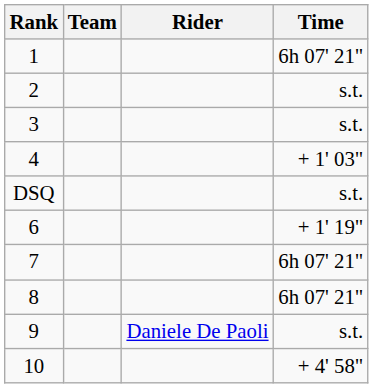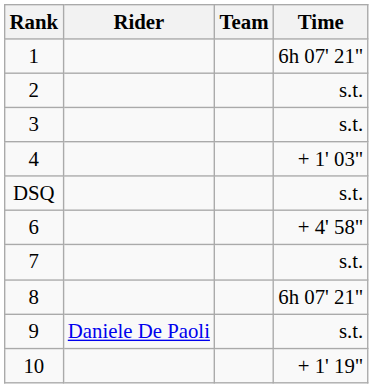 <table class="wikitable" style="font-size:95%;">
 <tr>
 <th>Rank</th>
+<th>Rider</th>
 <th>Team</th>
-<th>Rider</th>
 <th>Time</th>
 </tr>
 <tr>
 <td align=center>1</td>
 <td></td>
 <td></td>
 <td align="right">6h 07' 21"</td>
 </tr>
 <tr>
 <td align=center>2</td>
 <td></td>
 <td></td>
 <td align="right">s.t.</td>
 </tr>
 <tr>
 <td align=center>3</td>
 <td></td>
 <td></td>
 <td align="right">s.t.</td>
 </tr>
 <tr>
 <td align=center>4</td>
 <td></td>
 <td></td>
 <td align="right">+ 1' 03"</td>
 </tr>
 <tr>
 <td align=center>DSQ</td>
+<td><s></s></td>
 <td></td>
-<td><s></s></td>
 <td align="right">s.t.</td>
 </tr>
 <tr>
 <td align=center>6</td>
 <td></td>
 <td></td>
-<td align="right">+ 1' 19"</td>
+<td align="right">+ 4' 58"</td>
 </tr>
 <tr>
 <td align=center>7</td>
 <td></td>
 <td></td>
-<td align="right">6h 07' 21"</td>
+<td align="right">s.t.</td>
 </tr>
 <tr>
 <td align=center>8</td>
 <td></td>
 <td></td>
 <td align="right">6h 07' 21"</td>
 </tr>
 <tr>
 <td align=center>9</td>
+<td> <a href='#'>Daniele De Paoli</a></td>
 <td></td>
-<td> <a href='#'>Daniele De Paoli</a></td>
 <td align="right">s.t.</td>
 </tr>
 <tr>
 <td align=center>10</td>
 <td></td>
 <td></td>
-<td align="right">+ 4' 58"</td>
+<td align="right">+ 1' 19"</td>
 </tr>
 </table>
